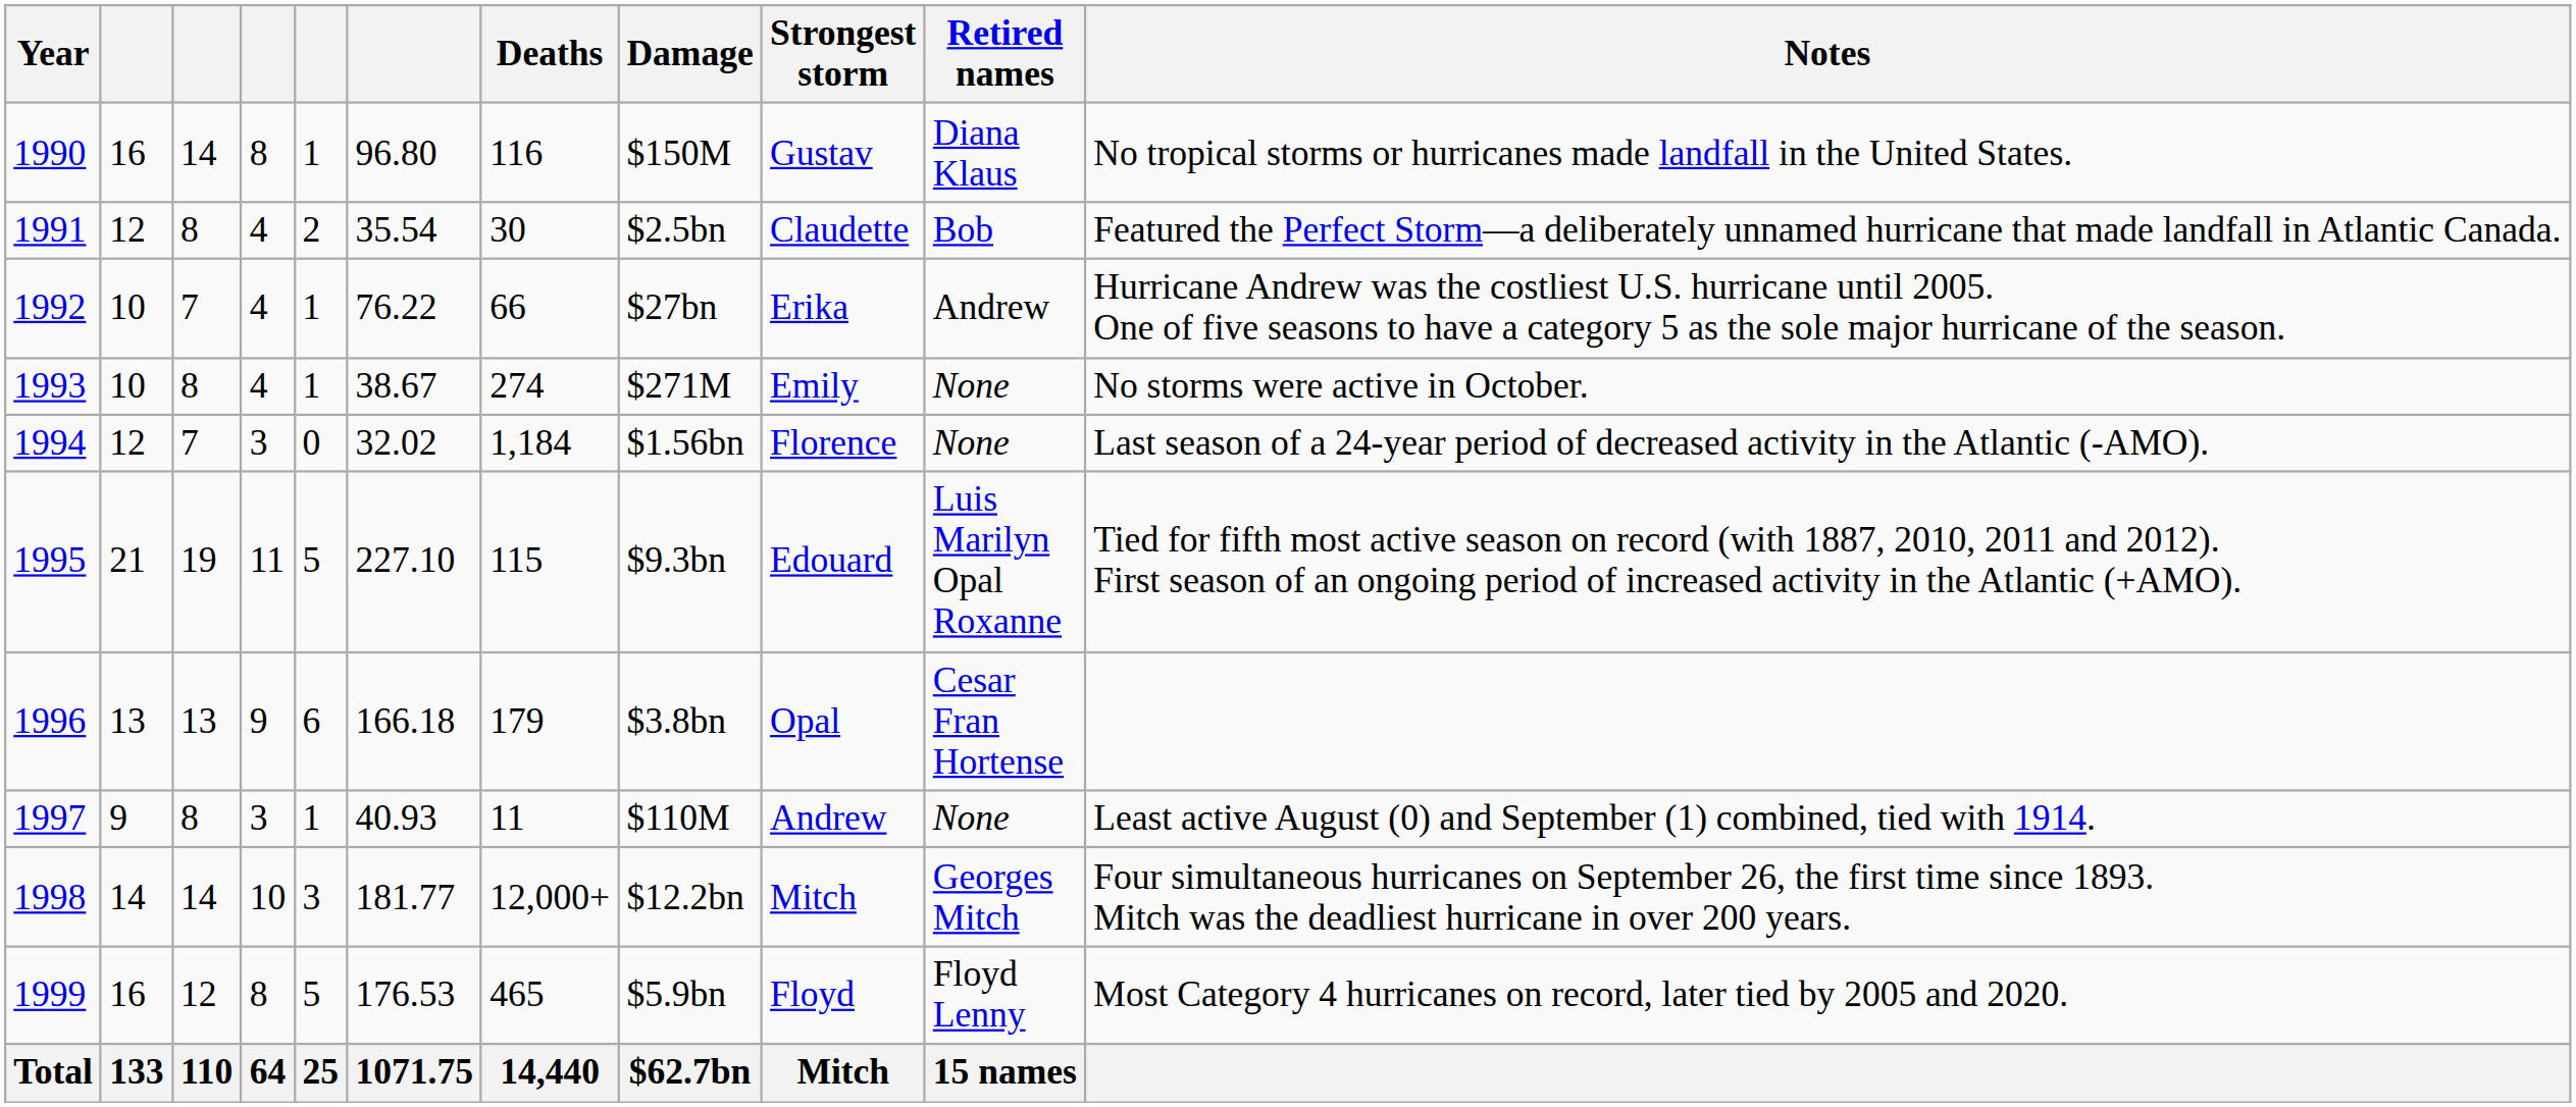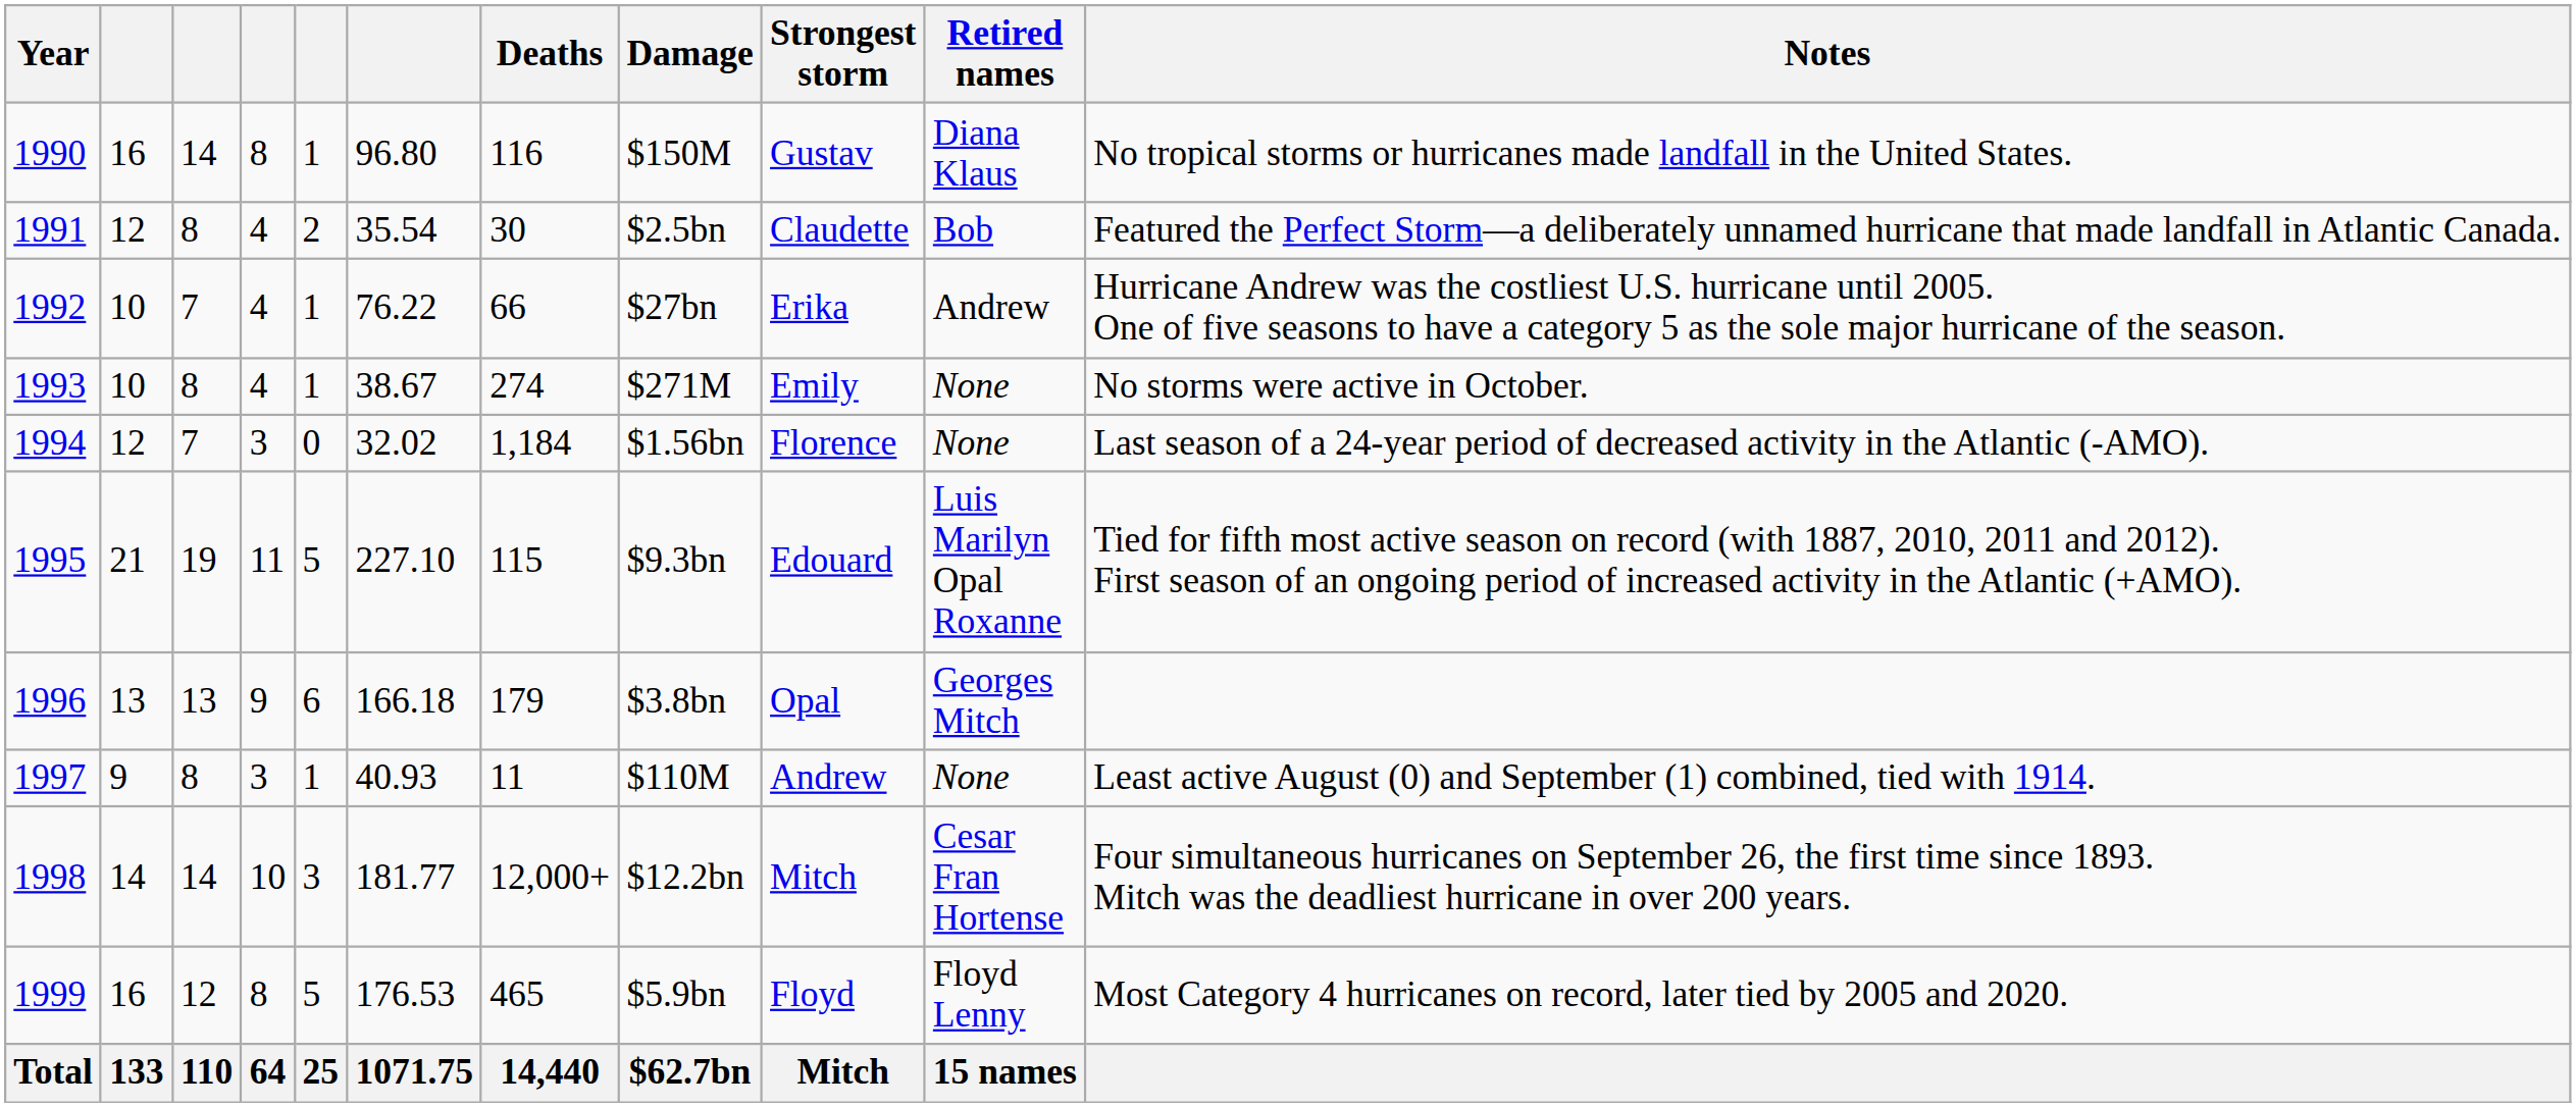 <table class="wikitable sortable">
 <tr>
 <th>Year</th>
 <th></th>
 <th></th>
 <th></th>
 <th></th>
 <th></th>
 <th>Deaths</th>
 <th>Damage</th>
 <th>Strongest<br>storm</th>
 <th><a href='#'>Retired</a><br>names</th>
 <th>Notes</th>
 </tr>
 <tr>
 <td><a href='#'>1990</a></td>
 <td>16</td>
 <td>14</td>
 <td>8</td>
 <td>1</td>
 <td>96.80</td>
 <td>116</td>
 <td>$150M</td>
 <td> <a href='#'>Gustav</a></td>
 <td> <a href='#'>Diana</a><br> <a href='#'>Klaus</a></td>
 <td>No tropical storms or hurricanes made <a href='#'>landfall</a> in the United States.</td>
 </tr>
 <tr>
 <td><a href='#'>1991</a></td>
 <td>12</td>
 <td>8</td>
 <td>4</td>
 <td>2</td>
 <td>35.54</td>
 <td>30</td>
 <td>$2.5bn</td>
 <td> <a href='#'>Claudette</a></td>
 <td> <a href='#'>Bob</a></td>
 <td>Featured the <a href='#'>Perfect Storm</a>—a deliberately unnamed hurricane that made landfall in Atlantic Canada.</td>
 </tr>
 <tr>
 <td><a href='#'>1992</a></td>
 <td>10</td>
 <td>7</td>
 <td>4</td>
 <td>1</td>
 <td>76.22</td>
 <td>66</td>
 <td>$27bn</td>
 <td> <a href='#'>Erika</a></td>
 <td> Andrew</td>
 <td>Hurricane Andrew was the costliest U.S. hurricane until 2005.<br>One of five seasons to have a category 5 as the sole major hurricane of the season.</td>
 </tr>
 <tr>
 <td><a href='#'>1993</a></td>
 <td>10</td>
 <td>8</td>
 <td>4</td>
 <td>1</td>
 <td>38.67</td>
 <td>274</td>
 <td>$271M</td>
 <td> <a href='#'>Emily</a></td>
 <td><em>None</em></td>
 <td>No storms were active in October.</td>
 </tr>
 <tr>
 <td><a href='#'>1994</a></td>
 <td>12</td>
 <td>7</td>
 <td>3</td>
 <td>0</td>
 <td>32.02</td>
 <td>1,184</td>
 <td>$1.56bn</td>
 <td> <a href='#'>Florence</a></td>
 <td><em>None</em></td>
 <td>Last season of a 24-year period of decreased activity in the Atlantic (-AMO).</td>
 </tr>
 <tr>
 <td><a href='#'>1995</a></td>
 <td>21</td>
 <td>19</td>
 <td>11</td>
 <td>5</td>
 <td>227.10</td>
 <td>115</td>
 <td>$9.3bn</td>
 <td> <a href='#'>Edouard</a></td>
 <td> <a href='#'>Luis</a><br> <a href='#'>Marilyn</a><br> Opal<br> <a href='#'>Roxanne</a></td>
 <td>Tied for fifth most active season on record (with 1887, 2010, 2011 and 2012).<br>First season of an ongoing period of increased activity in the Atlantic (+AMO).</td>
 </tr>
 <tr>
 <td><a href='#'>1996</a></td>
 <td>13</td>
 <td>13</td>
 <td>9</td>
 <td>6</td>
 <td>166.18</td>
 <td>179</td>
 <td>$3.8bn</td>
 <td> <a href='#'>Opal</a></td>
-<td> <a href='#'>Cesar</a><br> <a href='#'>Fran</a><br> <a href='#'>Hortense</a></td>
+<td> <a href='#'>Georges</a><br> <a href='#'>Mitch</a></td>
 <td></td>
 </tr>
 <tr>
 <td><a href='#'>1997</a></td>
 <td>9</td>
 <td>8</td>
 <td>3</td>
 <td>1</td>
 <td>40.93</td>
 <td>11</td>
 <td>$110M</td>
 <td> <a href='#'>Andrew</a></td>
 <td><em>None</em></td>
 <td>Least active August (0) and September (1) combined, tied with <a href='#'>1914</a>.</td>
 </tr>
 <tr>
 <td><a href='#'>1998</a></td>
 <td>14</td>
 <td>14</td>
 <td>10</td>
 <td>3</td>
 <td>181.77</td>
 <td>12,000+</td>
 <td>$12.2bn</td>
 <td> <a href='#'>Mitch</a></td>
-<td> <a href='#'>Georges</a><br> <a href='#'>Mitch</a></td>
+<td> <a href='#'>Cesar</a><br> <a href='#'>Fran</a><br> <a href='#'>Hortense</a></td>
 <td>Four simultaneous hurricanes on September 26, the first time since 1893.<br>Mitch was the deadliest hurricane in over 200 years.</td>
 </tr>
 <tr>
 <td><a href='#'>1999</a></td>
 <td>16</td>
 <td>12</td>
 <td>8</td>
 <td>5</td>
 <td>176.53</td>
 <td>465</td>
 <td>$5.9bn</td>
 <td> <a href='#'>Floyd</a></td>
 <td> Floyd<br> <a href='#'>Lenny</a></td>
 <td>Most Category 4 hurricanes on record, later tied by 2005 and 2020.</td>
 </tr>
 <tr class="sortbottom">
 <th>Total</th>
 <th>133</th>
 <th>110</th>
 <th>64</th>
 <th>25</th>
 <th>1071.75</th>
 <th>14,440</th>
 <th>$62.7bn</th>
 <th>Mitch</th>
 <th>15 names</th>
 <th></th>
 </tr>
 <tr>
 </tr>
 </table>
